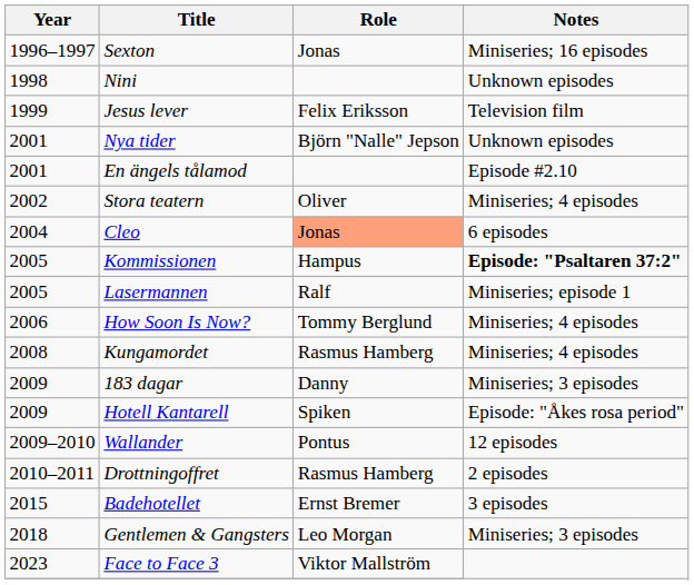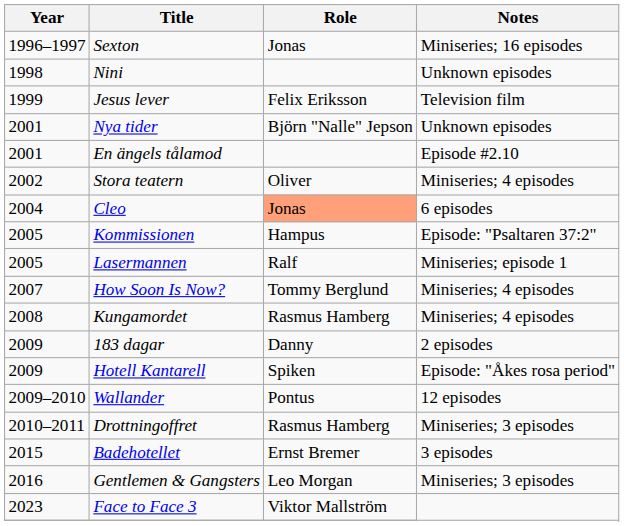 <table class="wikitable sortable">
 <tr>
 <th>Year</th>
 <th>Title</th>
 <th>Role</th>
 <th class="unsortable">Notes</th>
 </tr>
 <tr>
 <td>1996–1997</td>
 <td><em>Sexton</em></td>
 <td>Jonas</td>
 <td>Miniseries; 16 episodes</td>
 </tr>
 <tr>
 <td>1998</td>
 <td><em>Nini</em></td>
 <td></td>
 <td>Unknown episodes</td>
 </tr>
 <tr>
 <td>1999</td>
 <td><em>Jesus lever</em></td>
 <td>Felix Eriksson</td>
 <td>Television film</td>
 </tr>
 <tr>
 <td>2001</td>
 <td><em><a href='#'>Nya tider</a></em></td>
 <td>Björn "Nalle" Jepson</td>
 <td>Unknown episodes</td>
 </tr>
 <tr>
 <td>2001</td>
 <td><em>En ängels tålamod</em></td>
 <td></td>
 <td>Episode #2.10</td>
 </tr>
 <tr>
 <td>2002</td>
 <td><em>Stora teatern</em></td>
 <td>Oliver</td>
 <td>Miniseries; 4 episodes</td>
 </tr>
 <tr>
 <td>2004</td>
 <td><em><a href='#'>Cleo</a></em></td>
 <td style="background: lightsalmon;">Jonas</td>
 <td>6 episodes</td>
 </tr>
 <tr>
 <td>2005</td>
 <td><em><a href='#'>Kommissionen</a></em></td>
 <td>Hampus</td>
-<td><strong>Episode: "Psaltaren 37:2"</strong></td>
+<td>Episode: "Psaltaren 37:2"</td>
 </tr>
 <tr>
 <td>2005</td>
 <td><em><a href='#'>Lasermannen</a></em></td>
 <td>Ralf</td>
 <td>Miniseries; episode 1</td>
 </tr>
 <tr>
-<td>2006</td>
+<td>2007</td>
 <td><em><a href='#'>How Soon Is Now?</a></em></td>
 <td>Tommy Berglund</td>
 <td>Miniseries; 4 episodes</td>
 </tr>
 <tr>
 <td>2008</td>
 <td><em>Kungamordet</em></td>
 <td>Rasmus Hamberg</td>
 <td>Miniseries; 4 episodes</td>
 </tr>
 <tr>
 <td>2009</td>
 <td><em>183 dagar</em></td>
 <td>Danny</td>
-<td>Miniseries; 3 episodes</td>
+<td>2 episodes</td>
 </tr>
 <tr>
 <td>2009</td>
 <td><em><a href='#'>Hotell Kantarell</a></em></td>
 <td>Spiken</td>
 <td>Episode: "Åkes rosa period"</td>
 </tr>
 <tr>
 <td>2009–2010</td>
 <td><em><a href='#'>Wallander</a></em></td>
 <td>Pontus</td>
 <td>12 episodes</td>
 </tr>
 <tr>
 <td>2010–2011</td>
 <td><em>Drottningoffret</em></td>
 <td>Rasmus Hamberg</td>
-<td>2 episodes</td>
+<td>Miniseries; 3 episodes</td>
 </tr>
 <tr>
 <td>2015</td>
 <td><em><a href='#'>Badehotellet</a></em></td>
 <td>Ernst Bremer</td>
 <td>3 episodes</td>
 </tr>
 <tr>
-<td>2018</td>
+<td>2016</td>
 <td><em>Gentlemen & Gangsters</em></td>
 <td>Leo Morgan</td>
 <td>Miniseries; 3 episodes</td>
 </tr>
 <tr>
 <td>2023</td>
 <td><em><a href='#'>Face to Face 3</a></em></td>
 <td>Viktor Mallström</td>
 </tr>
 <tr>
 </tr>
 </table>
